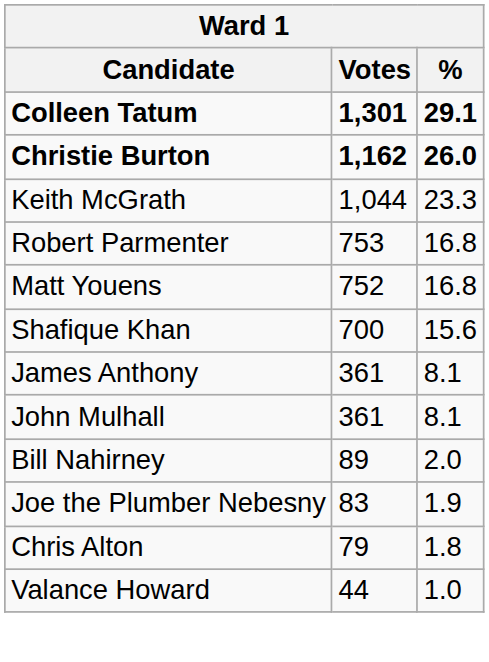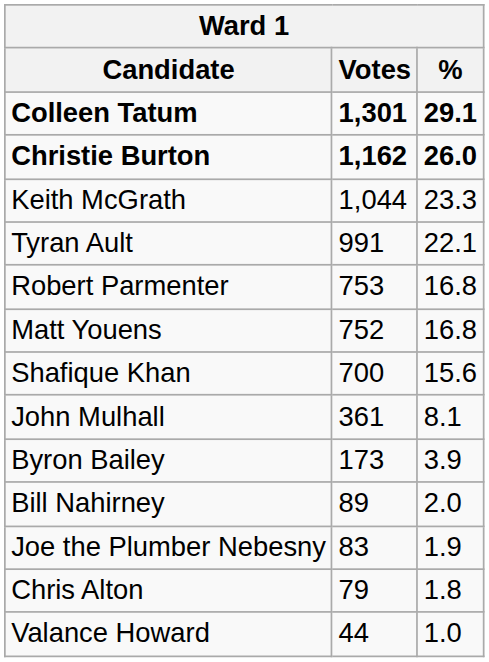 <table class="wikitable">
 <tr>
 <th colspan=3>Ward 1</th>
 </tr>
 <tr>
 <th>Candidate</th>
 <th>Votes</th>
 <th>%</th>
 </tr>
 <tr>
 <td><strong>Colleen Tatum</strong></td>
 <td><strong>1,301</strong></td>
 <td><strong>29.1</strong></td>
 </tr>
 <tr>
 <td><strong>Christie Burton</strong></td>
 <td><strong>1,162</strong></td>
 <td><strong>26.0</strong></td>
 </tr>
 <tr>
 <td>Keith McGrath</td>
 <td>1,044</td>
 <td>23.3</td>
 </tr>
 <tr>
+<td>Tyran Ault</td>
+<td>991</td>
+<td>22.1</td>
+</tr>
+<tr>
 <td>Robert Parmenter</td>
 <td>753</td>
 <td>16.8</td>
 </tr>
 <tr>
 <td>Matt Youens</td>
 <td>752</td>
 <td>16.8</td>
 </tr>
 <tr>
 <td>Shafique Khan</td>
 <td>700</td>
 <td>15.6</td>
 </tr>
 <tr>
-<td>James Anthony</td>
+<td>John Mulhall</td>
 <td>361</td>
 <td>8.1</td>
 </tr>
 <tr>
-<td>John Mulhall</td>
-<td>361</td>
-<td>8.1</td>
+<td>Byron Bailey</td>
+<td>173</td>
+<td>3.9</td>
 </tr>
 <tr>
 <td>Bill Nahirney</td>
 <td>89</td>
 <td>2.0</td>
 </tr>
 <tr>
 <td>Joe the Plumber Nebesny</td>
 <td>83</td>
 <td>1.9</td>
 </tr>
 <tr>
 <td>Chris Alton</td>
 <td>79</td>
 <td>1.8</td>
 </tr>
 <tr>
 <td>Valance Howard</td>
 <td>44</td>
 <td>1.0</td>
 </tr>
 </table>
